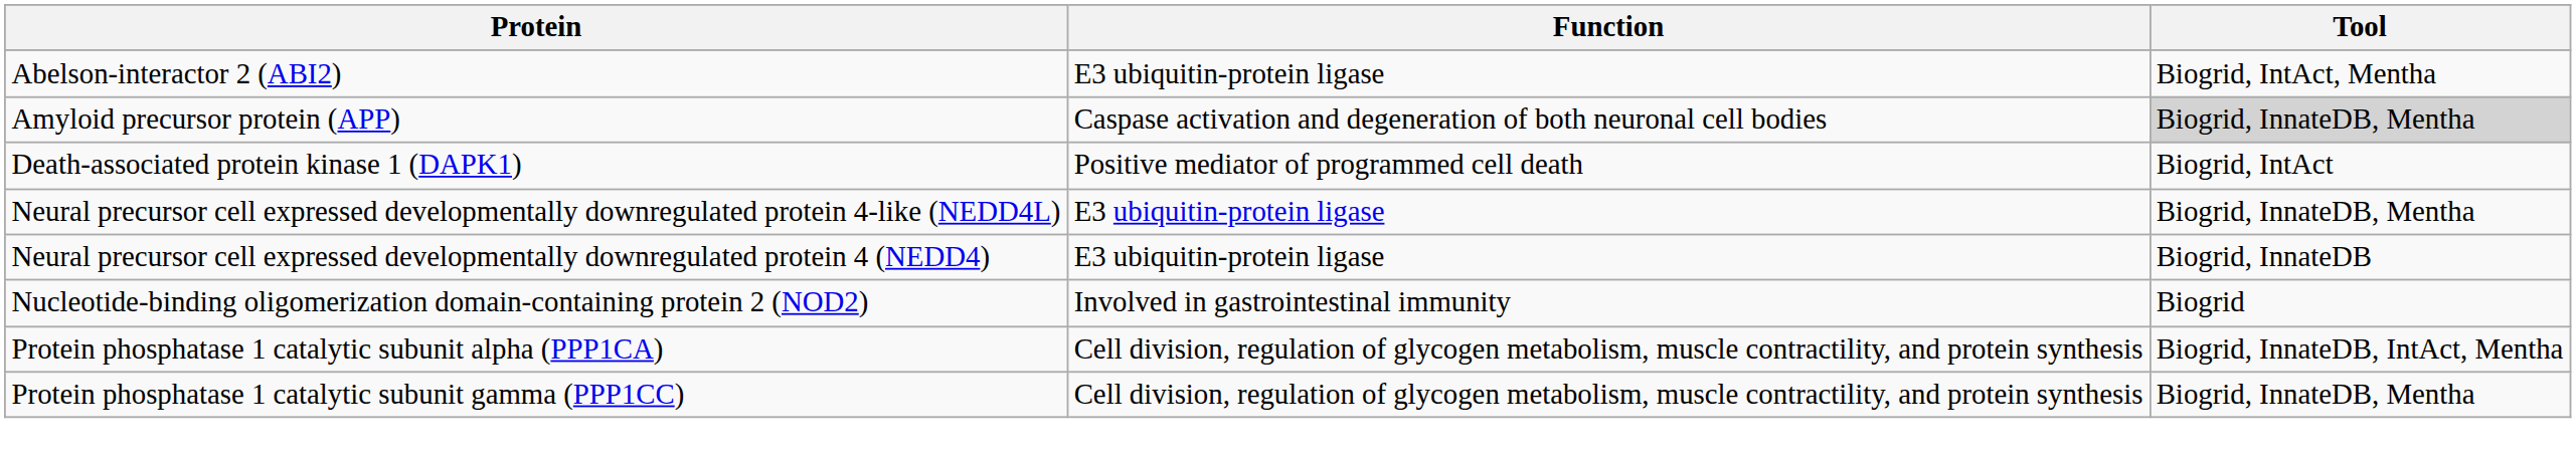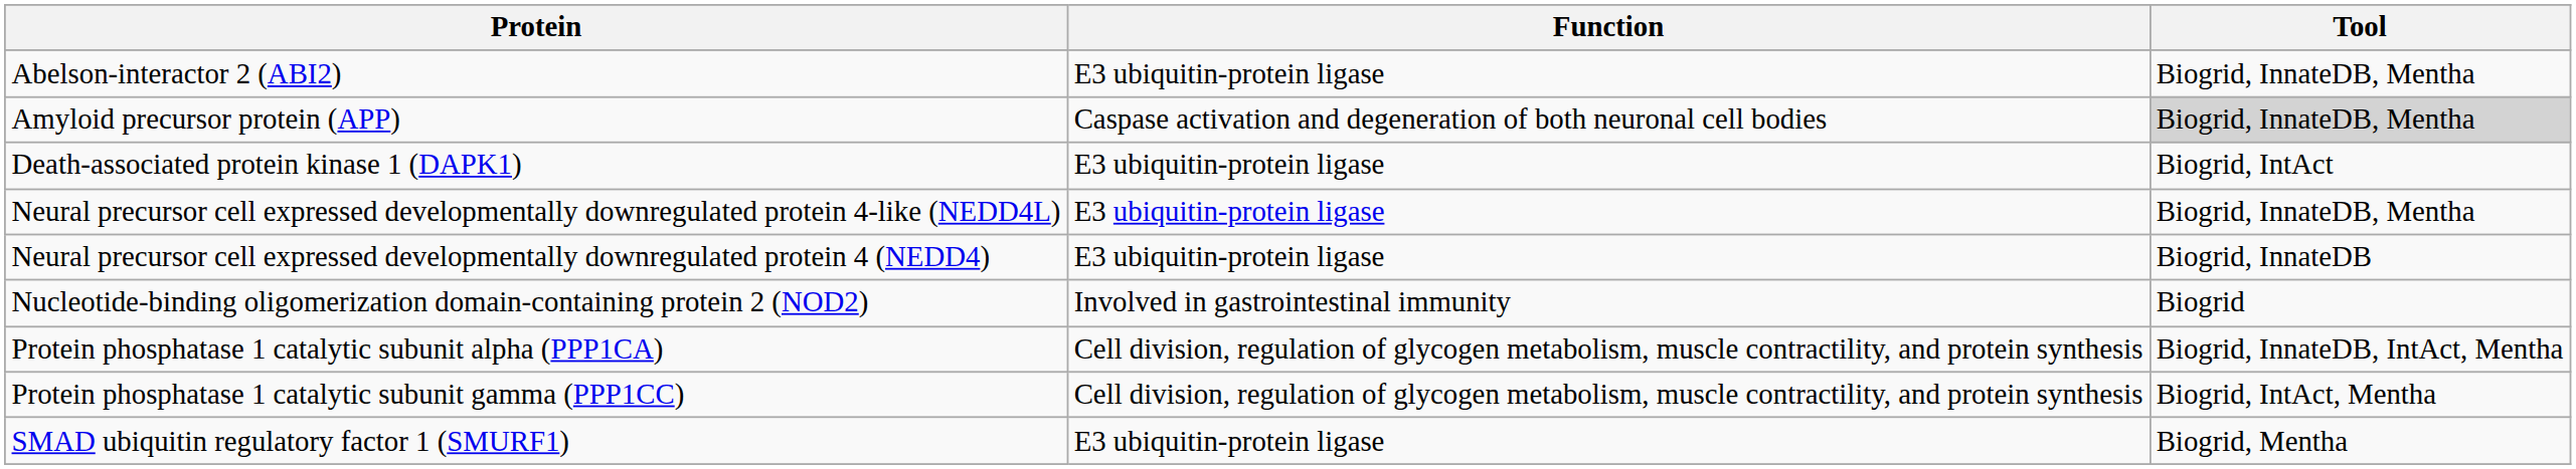 <table class="wikitable">
 <tr>
 <th>Protein</th>
 <th>Function</th>
 <th>Tool</th>
 </tr>
 <tr>
 <td>Abelson-interactor 2 (<a href='#'>ABI2</a>)</td>
 <td>E3 ubiquitin-protein ligase</td>
-<td>Biogrid, IntAct, Mentha</td>
+<td>Biogrid, InnateDB, Mentha</td>
 </tr>
 <tr>
 <td>Amyloid precursor protein (<a href='#'>APP</a>)</td>
 <td>Caspase activation and degeneration of both neuronal cell bodies</td>
 <td style="background: lightgrey;">Biogrid, InnateDB, Mentha</td>
 </tr>
 <tr>
 <td>Death-associated protein kinase 1 (<a href='#'>DAPK1</a>)</td>
-<td>Positive mediator of programmed cell death</td>
+<td>E3 ubiquitin-protein ligase</td>
 <td>Biogrid, IntAct</td>
 </tr>
 <tr>
 <td>Neural precursor cell expressed developmentally downregulated protein 4-like (<a href='#'>NEDD4L</a>)</td>
 <td>E3 <a href='#'>ubiquitin-protein ligase</a></td>
 <td>Biogrid, InnateDB, Mentha</td>
 </tr>
 <tr>
 <td>Neural precursor cell expressed developmentally downregulated protein 4       (<a href='#'>NEDD4</a>)</td>
 <td>E3 ubiquitin-protein ligase</td>
 <td>Biogrid, InnateDB</td>
 </tr>
 <tr>
 <td>Nucleotide-binding oligomerization domain-containing protein 2 (<a href='#'>NOD2</a>)</td>
 <td>Involved in gastrointestinal immunity</td>
 <td>Biogrid</td>
 </tr>
 <tr>
 <td>Protein phosphatase 1 catalytic subunit alpha (<a href='#'>PPP1CA</a>)</td>
 <td>Cell division, regulation of glycogen metabolism, muscle contractility, and protein synthesis</td>
 <td>Biogrid, InnateDB, IntAct, Mentha</td>
 </tr>
 <tr>
 <td>Protein phosphatase 1 catalytic subunit gamma (<a href='#'>PPP1CC</a>)</td>
 <td>Cell division, regulation of glycogen metabolism, muscle contractility, and protein synthesis</td>
-<td>Biogrid, InnateDB, Mentha</td>
+<td>Biogrid, IntAct, Mentha</td>
+</tr>
+<tr>
+<td><a href='#'>SMAD</a> ubiquitin regulatory factor 1 (<a href='#'>SMURF1</a>)</td>
+<td>E3 ubiquitin-protein ligase</td>
+<td>Biogrid, Mentha</td>
 </tr>
 </table>
